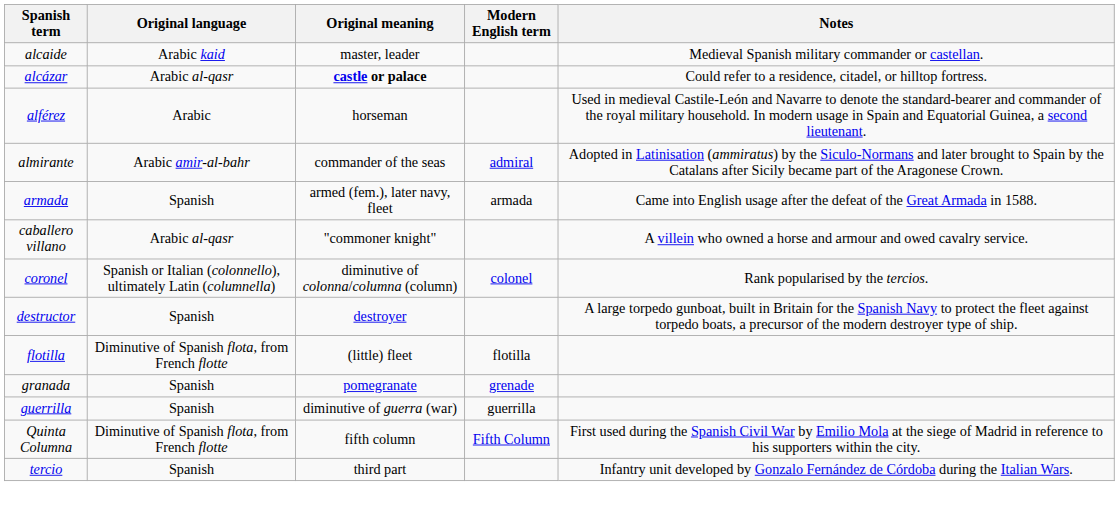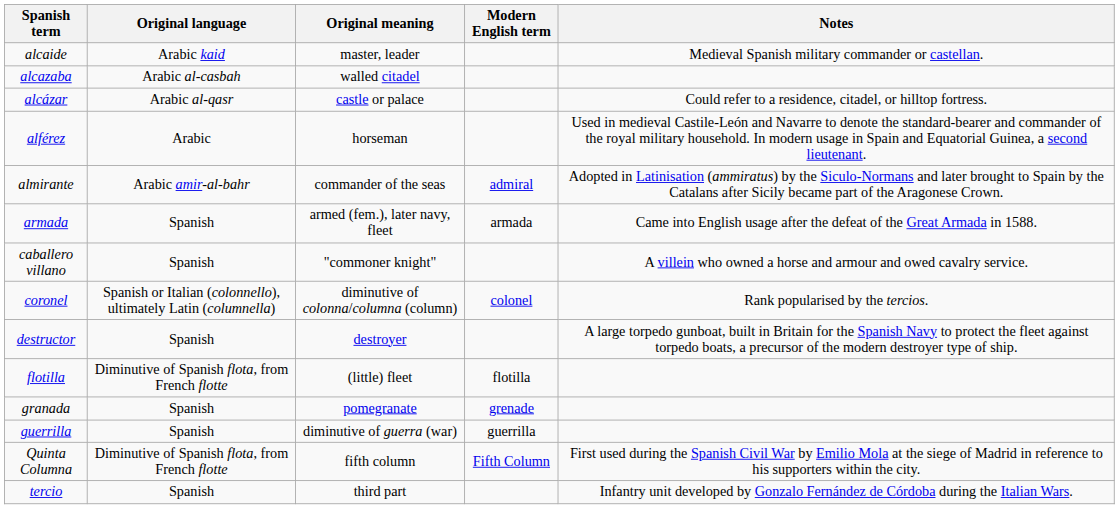 <table class="wikitable sortable" style="text-align:center;">
 <tr>
 <th>Spanish term</th>
 <th>Original language</th>
 <th>Original meaning</th>
 <th>Modern English term</th>
 <th>Notes</th>
 </tr>
 <tr>
 <td><em>alcaide</em></td>
 <td>Arabic <em><a href='#'>kaid</a></em></td>
 <td>master, leader</td>
 <td></td>
 <td>Medieval Spanish military commander or <a href='#'>castellan</a>.</td>
 </tr>
 <tr>
+<td><em><a href='#'>alcazaba</a></em></td>
+<td>Arabic <em>al-casbah</em></td>
+<td>walled <a href='#'>citadel</a></td>
+<td></td>
+<td></td>
+</tr>
+<tr>
 <td><em><a href='#'>alcázar</a></em></td>
 <td>Arabic <em>al-qasr</em></td>
-<td><strong><a href='#'>castle</a> or palace</strong></td>
+<td><a href='#'>castle</a> or palace</td>
 <td></td>
 <td>Could refer to a residence, citadel, or hilltop fortress.</td>
 </tr>
 <tr>
 <td><em><a href='#'>alférez</a></em></td>
 <td>Arabic</td>
 <td>horseman</td>
 <td></td>
 <td>Used in medieval Castile-León and Navarre to denote the standard-bearer and commander of the royal military household. In modern usage in Spain and Equatorial Guinea, a <a href='#'>second lieutenant</a>.</td>
 </tr>
 <tr>
 <td><em>almirante</em></td>
 <td>Arabic <em><a href='#'>amir</a>-al-bahr</em></td>
 <td>commander of the seas</td>
 <td><a href='#'>admiral</a></td>
 <td>Adopted in <a href='#'>Latinisation</a> (<em>ammiratus</em>) by the <a href='#'>Siculo-Normans</a> and later brought to Spain by the Catalans after Sicily became part of the Aragonese Crown.</td>
 </tr>
 <tr>
 <td><em><a href='#'>armada</a></em></td>
 <td>Spanish</td>
 <td>armed (fem.), later navy, fleet</td>
 <td>armada</td>
 <td>Came into English usage after the defeat of the <a href='#'>Great Armada</a> in 1588.</td>
 </tr>
 <tr>
 <td><em>caballero villano</em></td>
-<td>Arabic <em>al-qasr</em></td>
+<td>Spanish</td>
 <td>"commoner knight"</td>
 <td></td>
 <td>A <a href='#'>villein</a> who owned a horse and armour and owed cavalry service.</td>
 </tr>
 <tr>
 <td><em><a href='#'>coronel</a></em></td>
 <td>Spanish or Italian (<em>colonnello</em>), ultimately Latin (<em>columnella</em>)</td>
 <td>diminutive of <em>colonna</em>/<em>columna</em> (column)</td>
 <td><a href='#'>colonel</a></td>
 <td>Rank popularised by the <em>tercios</em>.</td>
 </tr>
 <tr>
 <td><em><a href='#'>destructor</a></em></td>
 <td>Spanish</td>
 <td><a href='#'>destroyer</a></td>
 <td></td>
 <td>A large torpedo gunboat, built in Britain for the <a href='#'>Spanish Navy</a> to protect the fleet against torpedo boats, a precursor of the modern destroyer type of ship.</td>
 </tr>
 <tr>
 <td><em><a href='#'>flotilla</a></em></td>
 <td>Diminutive of Spanish <em>flota</em>, from French <em>flotte</em></td>
 <td>(little) fleet</td>
 <td>flotilla</td>
 <td></td>
 </tr>
 <tr>
 <td><em>granada</em></td>
 <td>Spanish</td>
 <td><a href='#'>pomegranate</a></td>
 <td><a href='#'>grenade</a></td>
 <td></td>
 </tr>
 <tr>
 <td><em><a href='#'>guerrilla</a></em></td>
 <td>Spanish</td>
 <td>diminutive of <em>guerra</em> (war)</td>
 <td>guerrilla</td>
 <td></td>
 </tr>
 <tr>
 <td><em>Quinta Columna</em></td>
 <td>Diminutive of Spanish <em>flota</em>, from French <em>flotte</em></td>
 <td>fifth column</td>
 <td><a href='#'>Fifth Column</a></td>
 <td>First used during the <a href='#'>Spanish Civil War</a> by <a href='#'>Emilio Mola</a> at the siege of Madrid in reference to his supporters within the city.</td>
 </tr>
 <tr>
 <td><em><a href='#'>tercio</a></em></td>
 <td>Spanish</td>
 <td>third part</td>
 <td></td>
 <td>Infantry unit developed by <a href='#'>Gonzalo Fernández de Córdoba</a> during the <a href='#'>Italian Wars</a>.</td>
 </tr>
 </table>
